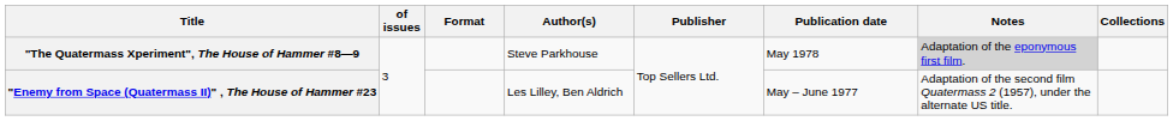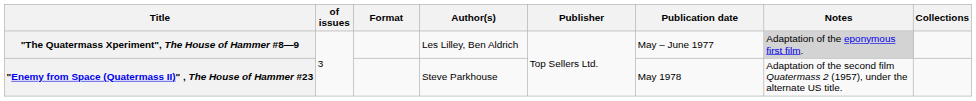 <table class="wikitable">
 <tr>
 <th>Title</th>
 <th style="width:40pt"> of issues</th>
 <th style="width:75pt">Format</th>
 <th style="width:125pt">Author(s)</th>
 <th style="width:125pt">Publisher</th>
 <th style="width:150pt">Publication date</th>
 <th style="width:175pt">Notes</th>
 <th>Collections</th>
 </tr>
 <tr>
 <th>"The Quatermass Xperiment", <em>The House of Hammer</em> #8—9</th>
 <td rowspan="2">3</td>
 <td></td>
-<td>Steve Parkhouse</td>
+<td>Les Lilley, Ben Aldrich</td>
 <td rowspan="2">Top Sellers Ltd.</td>
-<td>May 1978</td>
+<td>May – June 1977</td>
 <td style="background: lightgrey;">Adaptation of the <a href='#'>eponymous first film</a>.</td>
 <td></td>
 </tr>
 <tr>
 <th>"<a href='#'>Enemy from Space (Quatermass II)</a>" , <em>The House of Hammer</em> #23</th>
 <td></td>
-<td>Les Lilley, Ben Aldrich</td>
-<td>May – June 1977</td>
+<td>Steve Parkhouse</td>
+<td>May 1978</td>
 <td>Adaptation of the second film <em>Quatermass 2</em> (1957), under the alternate US title.</td>
 <td></td>
 </tr>
 </table>
